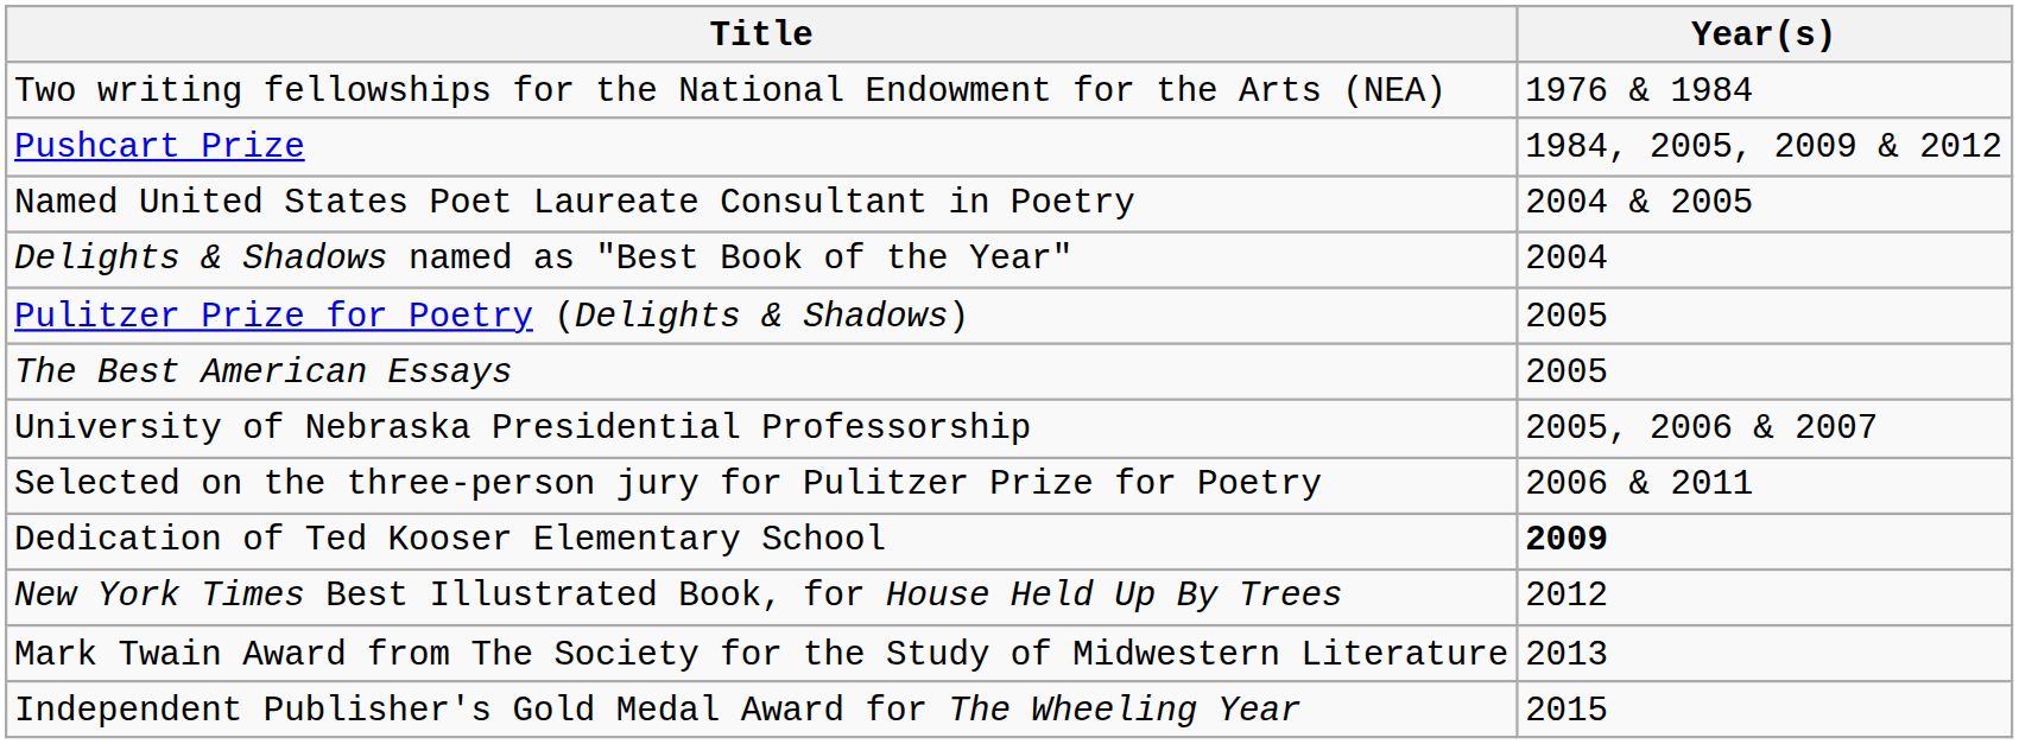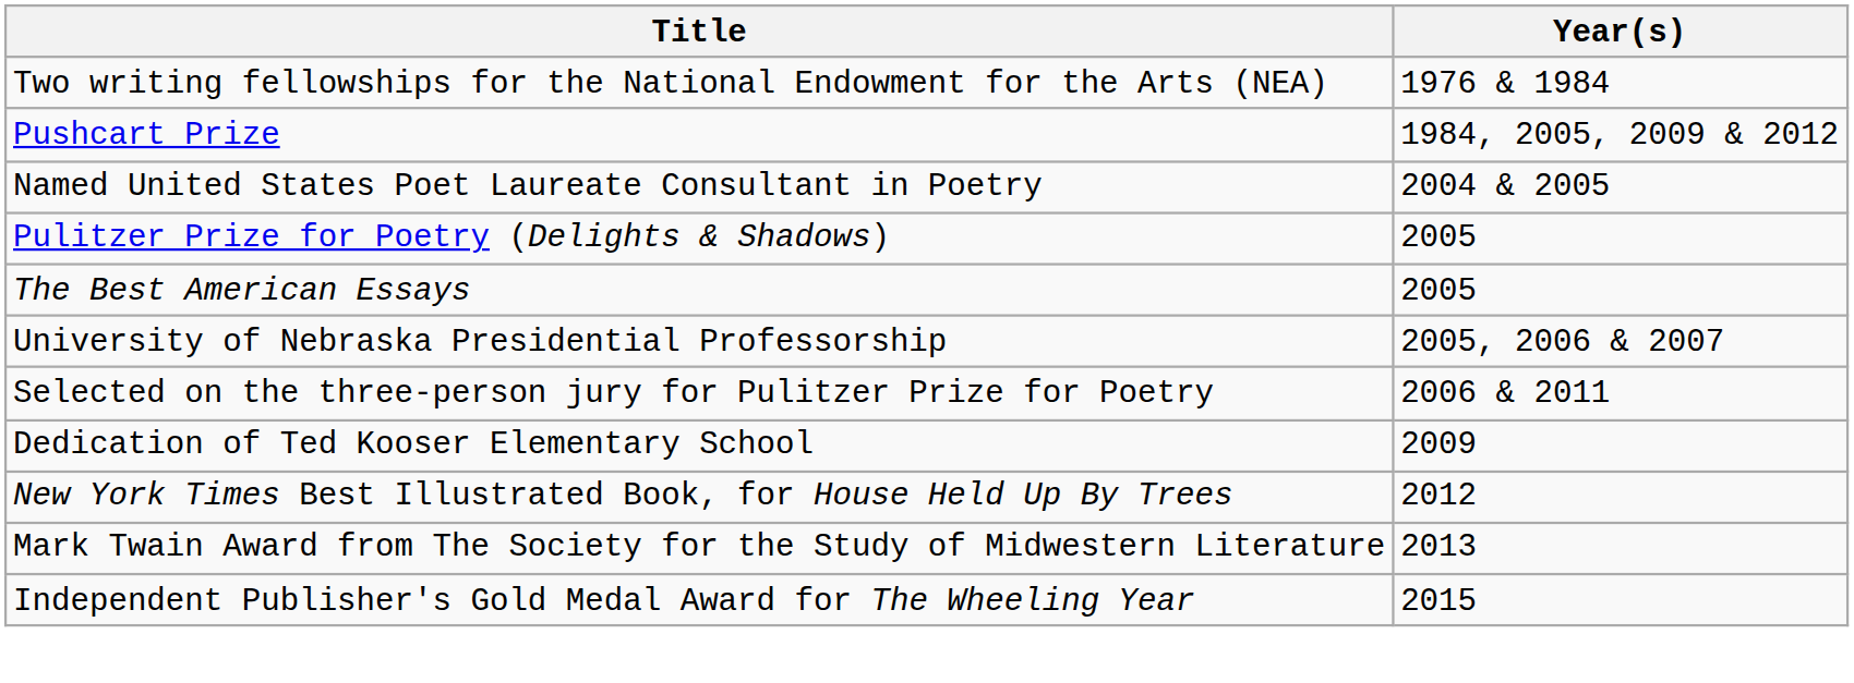 <table class="wikitable">
 <tr>
 <th>Title</th>
 <th>Year(s)</th>
 </tr>
 <tr>
 <td>Two writing fellowships for the National Endowment for the Arts (NEA)</td>
 <td>1976 & 1984</td>
 </tr>
 <tr>
 <td><a href='#'>Pushcart Prize</a></td>
 <td>1984, 2005, 2009 & 2012</td>
 </tr>
 <tr>
 <td>Named United States Poet Laureate Consultant in Poetry</td>
 <td>2004 & 2005</td>
-</tr>
-<tr>
-<td><em>Delights & Shadows</em> named as "Best Book of the Year"</td>
-<td>2004</td>
 </tr>
 <tr>
 <td><a href='#'>Pulitzer Prize for Poetry</a> (<em>Delights & Shadows</em>)</td>
 <td>2005</td>
 </tr>
 <tr>
 <td><em>The Best American Essays</em></td>
 <td>2005</td>
 </tr>
 <tr>
 <td>University of Nebraska Presidential Professorship</td>
 <td>2005, 2006 & 2007</td>
 </tr>
 <tr>
 <td>Selected on the three-person jury for Pulitzer Prize for Poetry</td>
 <td>2006 & 2011</td>
 </tr>
 <tr>
 <td>Dedication of Ted Kooser Elementary School</td>
-<td><strong>2009</strong></td>
+<td>2009</td>
 </tr>
 <tr>
 <td><em>New York Times</em> Best Illustrated Book, for <em>House Held Up By Trees</em></td>
 <td>2012</td>
 </tr>
 <tr>
 <td>Mark Twain Award from The Society for the Study of Midwestern Literature</td>
 <td>2013</td>
 </tr>
 <tr>
 <td>Independent Publisher's Gold Medal Award for <em>The Wheeling Year</em></td>
 <td>2015</td>
 </tr>
 </table>
